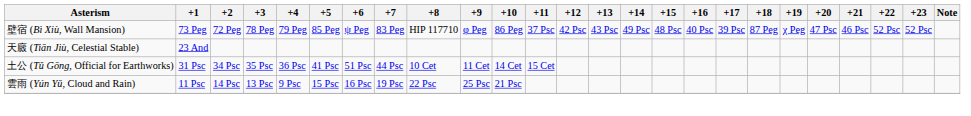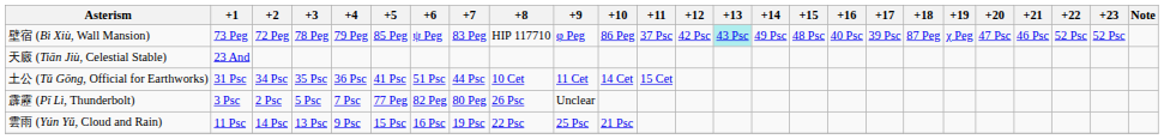 <table class = "wikitable">
 <tr>
 <th>Asterism</th>
 <th>+1</th>
 <th>+2</th>
 <th>+3</th>
 <th>+4</th>
 <th>+5</th>
 <th>+6</th>
 <th>+7</th>
 <th>+8</th>
 <th>+9</th>
 <th>+10</th>
 <th>+11</th>
 <th>+12</th>
 <th>+13</th>
 <th>+14</th>
 <th>+15</th>
 <th>+16</th>
 <th>+17</th>
 <th>+18</th>
 <th>+19</th>
 <th>+20</th>
 <th>+21</th>
 <th>+22</th>
 <th>+23</th>
 <th>Note</th>
 </tr>
 <tr>
 <td>壁宿 (<em>Bì Xiù</em>, Wall Mansion)</td>
 <td><a href='#'>73 Peg</a></td>
 <td><a href='#'>72 Peg</a></td>
 <td><a href='#'>78 Peg</a></td>
 <td><a href='#'>79 Peg</a></td>
 <td><a href='#'>85 Peg</a></td>
 <td><a href='#'>ψ Peg</a></td>
 <td><a href='#'>83 Peg</a></td>
 <td>HIP 117710</td>
 <td><a href='#'>φ Peg</a></td>
 <td><a href='#'>86 Peg</a></td>
 <td><a href='#'>37 Psc</a></td>
 <td><a href='#'>42 Psc</a></td>
-<td><a href='#'>43 Psc</a></td>
+<td style="background: paleturquoise;"><a href='#'>43 Psc</a></td>
 <td><a href='#'>49 Psc</a></td>
 <td><a href='#'>48 Psc</a></td>
 <td><a href='#'>40 Psc</a></td>
 <td><a href='#'>39 Psc</a></td>
 <td><a href='#'>87 Peg</a></td>
 <td><a href='#'>χ Peg</a></td>
 <td><a href='#'>47 Psc</a></td>
 <td><a href='#'>46 Psc</a></td>
 <td><a href='#'>52 Psc</a></td>
 <td><a href='#'>52 Psc</a></td>
 <td></td>
 </tr>
 <tr>
 <td>天廄 (<em>Tiān Jiù</em>, Celestial Stable)</td>
 <td><a href='#'>23 And</a></td>
 <td></td>
 <td></td>
 <td></td>
 <td></td>
 <td></td>
 <td></td>
 <td></td>
 <td></td>
 <td></td>
 <td></td>
 <td></td>
 <td></td>
 <td></td>
 <td></td>
 <td></td>
 <td></td>
 <td></td>
 <td></td>
 <td></td>
 <td></td>
 <td></td>
 <td></td>
 <td></td>
 </tr>
 <tr>
 <td>土公 (<em>Tǔ Gōng</em>, Official for Earthworks)</td>
 <td><a href='#'>31 Psc</a></td>
 <td><a href='#'>34 Psc</a></td>
 <td><a href='#'>35 Psc</a></td>
 <td><a href='#'>36 Psc</a></td>
 <td><a href='#'>41 Psc</a></td>
 <td><a href='#'>51 Psc</a></td>
 <td><a href='#'>44 Psc</a></td>
 <td><a href='#'>10 Cet</a></td>
 <td><a href='#'>11 Cet</a></td>
 <td><a href='#'>14 Cet</a></td>
 <td><a href='#'>15 Cet</a></td>
 <td></td>
 <td></td>
 <td></td>
 <td></td>
 <td></td>
 <td></td>
 <td></td>
 <td></td>
 <td></td>
 <td></td>
 <td></td>
 <td></td>
 <td></td>
 </tr>
 <tr>
+<td>霹靂 (<em>Pī Lì</em>, Thunderbolt)</td>
+<td><a href='#'>3 Psc</a></td>
+<td><a href='#'>2 Psc</a></td>
+<td><a href='#'>5 Psc</a></td>
+<td><a href='#'>7 Psc</a></td>
+<td><a href='#'>77 Peg</a></td>
+<td><a href='#'>82 Peg</a></td>
+<td><a href='#'>80 Peg</a></td>
+<td><a href='#'>26 Psc</a></td>
+<td>Unclear</td>
+<td></td>
+<td></td>
+<td></td>
+<td></td>
+<td></td>
+<td></td>
+<td></td>
+<td></td>
+<td></td>
+<td></td>
+<td></td>
+<td></td>
+<td></td>
+<td></td>
+<td></td>
+</tr>
+<tr>
 <td>雲雨 (<em>Yún Yǔ</em>, Cloud and Rain)</td>
 <td><a href='#'>11 Psc</a></td>
 <td><a href='#'>14 Psc</a></td>
 <td><a href='#'>13 Psc</a></td>
 <td><a href='#'>9 Psc</a></td>
 <td><a href='#'>15 Psc</a></td>
 <td><a href='#'>16 Psc</a></td>
 <td><a href='#'>19 Psc</a></td>
 <td><a href='#'>22 Psc</a></td>
 <td><a href='#'>25 Psc</a></td>
 <td><a href='#'>21 Psc</a></td>
 <td></td>
 <td></td>
 <td></td>
 <td></td>
 <td></td>
 <td></td>
 <td></td>
 <td></td>
 <td></td>
 <td></td>
 <td></td>
 <td></td>
 <td></td>
 <td></td>
 </tr>
 <tr>
 </tr>
 </table>
